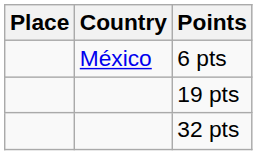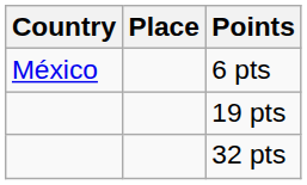 <table class=wikitable>
 <tr>
+<th>Country</th>
 <th>Place</th>
-<th>Country</th>
 <th>Points</th>
 </tr>
 <tr>
+<td> <a href='#'>México</a></td>
 <td align=center></td>
-<td> <a href='#'>México</a></td>
 <td>6 pts</td>
 </tr>
 <tr>
+<td></td>
 <td align=center></td>
-<td></td>
 <td>19 pts</td>
 </tr>
 <tr>
+<td></td>
 <td align=center></td>
-<td></td>
 <td>32 pts</td>
 </tr>
 </table>
